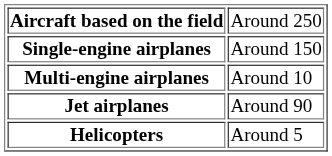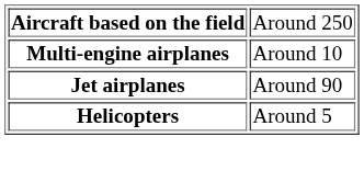 <table border="1">
 <tr>
 <th scope="row">Aircraft based on the field</th>
 <td>Around 250</td>
-</tr>
-<tr>
-<th scope="row">Single-engine airplanes</th>
-<td>Around 150</td>
 </tr>
 <tr>
 <th scope="row">Multi-engine airplanes</th>
 <td>Around 10</td>
 </tr>
 <tr>
 <th scope="row">Jet airplanes</th>
 <td>Around 90</td>
 </tr>
 <tr>
 <th scope="row">Helicopters</th>
 <td>Around 5</td>
 </tr>
 </table>
